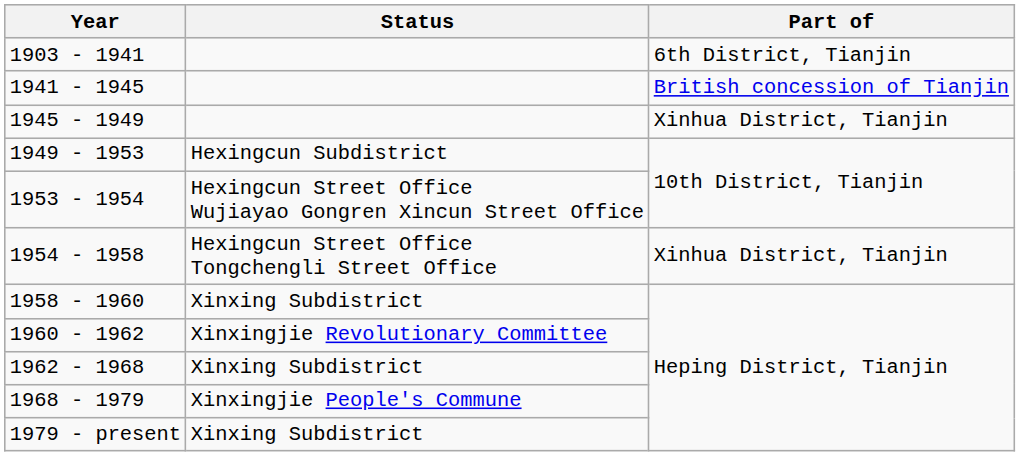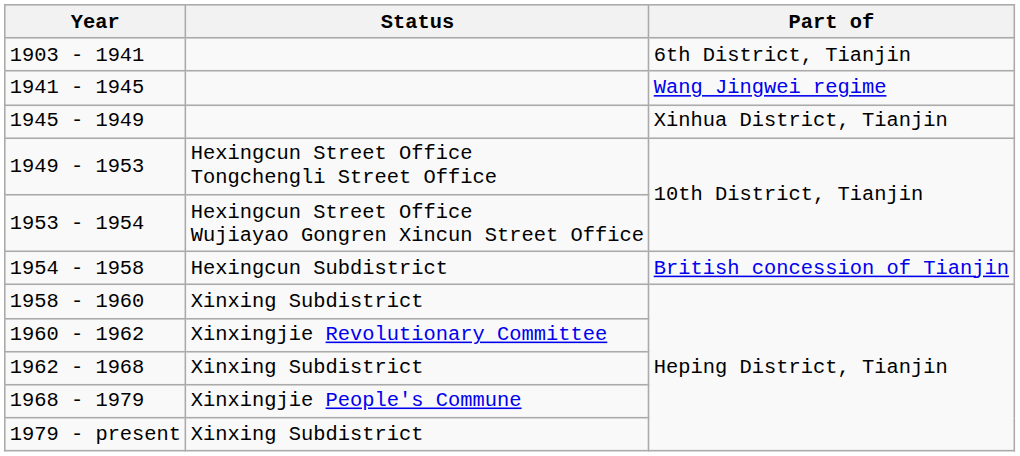 <table class="wikitable">
 <tr>
 <th>Year</th>
 <th>Status</th>
 <th>Part of</th>
 </tr>
 <tr>
 <td>1903 - 1941</td>
 <td></td>
 <td>6th District, Tianjin</td>
 </tr>
 <tr>
 <td>1941 - 1945</td>
 <td></td>
-<td><a href='#'>British concession of Tianjin</a></td>
+<td><a href='#'>Wang Jingwei regime</a></td>
 </tr>
 <tr>
 <td>1945 - 1949</td>
 <td></td>
 <td>Xinhua District, Tianjin</td>
 </tr>
 <tr>
 <td>1949 - 1953</td>
-<td>Hexingcun Subdistrict</td>
+<td>Hexingcun Street Office<br>Tongchengli Street Office</td>
 <td rowspan="2">10th District, Tianjin</td>
 </tr>
 <tr>
 <td>1953 - 1954</td>
 <td>Hexingcun Street Office<br>Wujiayao Gongren Xincun Street Office</td>
 </tr>
 <tr>
 <td>1954 - 1958</td>
-<td>Hexingcun Street Office<br>Tongchengli Street Office</td>
-<td>Xinhua District, Tianjin</td>
+<td>Hexingcun Subdistrict</td>
+<td><a href='#'>British concession of Tianjin</a></td>
 </tr>
 <tr>
 <td>1958 - 1960</td>
 <td>Xinxing Subdistrict</td>
 <td rowspan="5">Heping District, Tianjin</td>
 </tr>
 <tr>
 <td>1960 - 1962</td>
 <td>Xinxingjie <a href='#'>Revolutionary Committee</a></td>
 </tr>
 <tr>
 <td>1962 - 1968</td>
 <td>Xinxing Subdistrict</td>
 </tr>
 <tr>
 <td>1968 - 1979</td>
 <td>Xinxingjie <a href='#'>People's Commune</a></td>
 </tr>
 <tr>
 <td>1979 - present</td>
 <td>Xinxing Subdistrict</td>
 </tr>
 </table>
